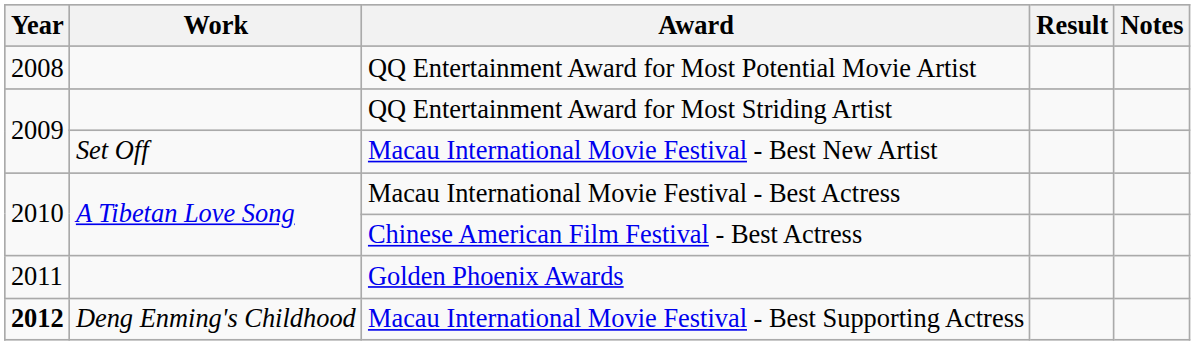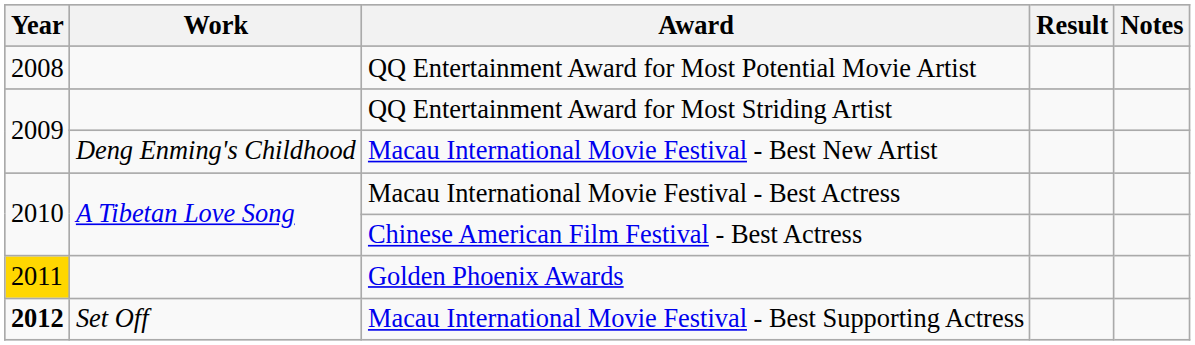 <table class="wikitable">
 <tr>
 <th>Year</th>
 <th>Work</th>
 <th>Award</th>
 <th>Result</th>
 <th>Notes</th>
 </tr>
 <tr>
 <td>2008</td>
 <td></td>
 <td>QQ Entertainment Award for Most Potential Movie Artist</td>
 <td></td>
 <td></td>
 </tr>
 <tr>
 <td rowspan="2">2009</td>
 <td></td>
 <td>QQ Entertainment Award for Most Striding Artist</td>
 <td></td>
 <td></td>
 </tr>
 <tr>
-<td><em>Set Off</em></td>
+<td><em>Deng Enming's Childhood</em></td>
 <td><a href='#'>Macau International Movie Festival</a> - Best New Artist</td>
 <td></td>
 <td></td>
 </tr>
 <tr>
 <td rowspan="2">2010</td>
 <td rowspan="2"><em><a href='#'>A Tibetan Love Song</a></em></td>
 <td>Macau International Movie Festival - Best Actress</td>
 <td></td>
 <td></td>
 </tr>
 <tr>
 <td><a href='#'>Chinese American Film Festival</a> - Best Actress</td>
 <td></td>
 <td></td>
 </tr>
 <tr>
-<td>2011</td>
+<td style="background: gold;">2011</td>
 <td></td>
 <td><a href='#'>Golden Phoenix Awards</a></td>
 <td></td>
 <td></td>
 </tr>
 <tr>
 <td><strong>2012</strong></td>
-<td><em>Deng Enming's Childhood</em></td>
+<td><em>Set Off</em></td>
 <td><a href='#'>Macau International Movie Festival</a> - Best Supporting Actress</td>
 <td></td>
 <td></td>
 </tr>
 </table>
